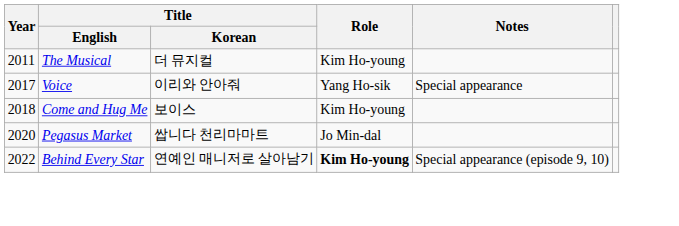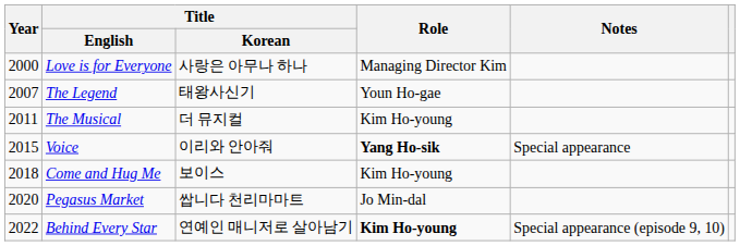 <table class="wikitable sortable">
 <tr>
 <th rowspan="2">Year</th>
 <th colspan="2">Title</th>
 <th rowspan="2">Role</th>
 <th rowspan="2">Notes</th>
 <th rowspan="2" class="unsortable"></th>
 </tr>
 <tr>
 <th>English</th>
 <th>Korean</th>
 </tr>
 <tr>
+<td>2000</td>
+<td><em><a href='#'>Love is for Everyone</a></em></td>
+<td>사랑은 아무나 하나</td>
+<td>Managing Director Kim</td>
+<td></td>
+<td></td>
+</tr>
+<tr>
+<td>2007</td>
+<td><em><a href='#'>The Legend</a></em></td>
+<td>태왕사신기</td>
+<td>Youn Ho-gae</td>
+<td></td>
+<td></td>
+</tr>
+<tr>
 <td>2011</td>
 <td><em><a href='#'>The Musical</a></em></td>
 <td>더 뮤지컬</td>
 <td>Kim Ho-young</td>
 <td></td>
 <td></td>
 </tr>
 <tr>
-<td>2017</td>
+<td>2015</td>
 <td><em><a href='#'>Voice</a></em></td>
 <td>이리와 안아줘</td>
-<td>Yang Ho-sik</td>
+<td><strong>Yang Ho-sik</strong></td>
 <td>Special appearance</td>
 <td></td>
 </tr>
 <tr>
 <td>2018</td>
 <td><em><a href='#'>Come and Hug Me </a></em></td>
 <td>보이스</td>
 <td>Kim Ho-young</td>
 <td></td>
 <td></td>
 </tr>
 <tr>
 <td>2020</td>
 <td><em><a href='#'>Pegasus Market</a></em></td>
 <td>쌉니다 천리마마트</td>
 <td>Jo Min-dal</td>
 <td></td>
 <td></td>
 </tr>
 <tr>
 <td>2022</td>
 <td><em><a href='#'>Behind Every Star </a></em></td>
 <td>연예인 매니저로 살아남기</td>
 <td><strong>Kim Ho-young</strong></td>
 <td>Special appearance (episode 9, 10)</td>
 <td></td>
 </tr>
 </table>
